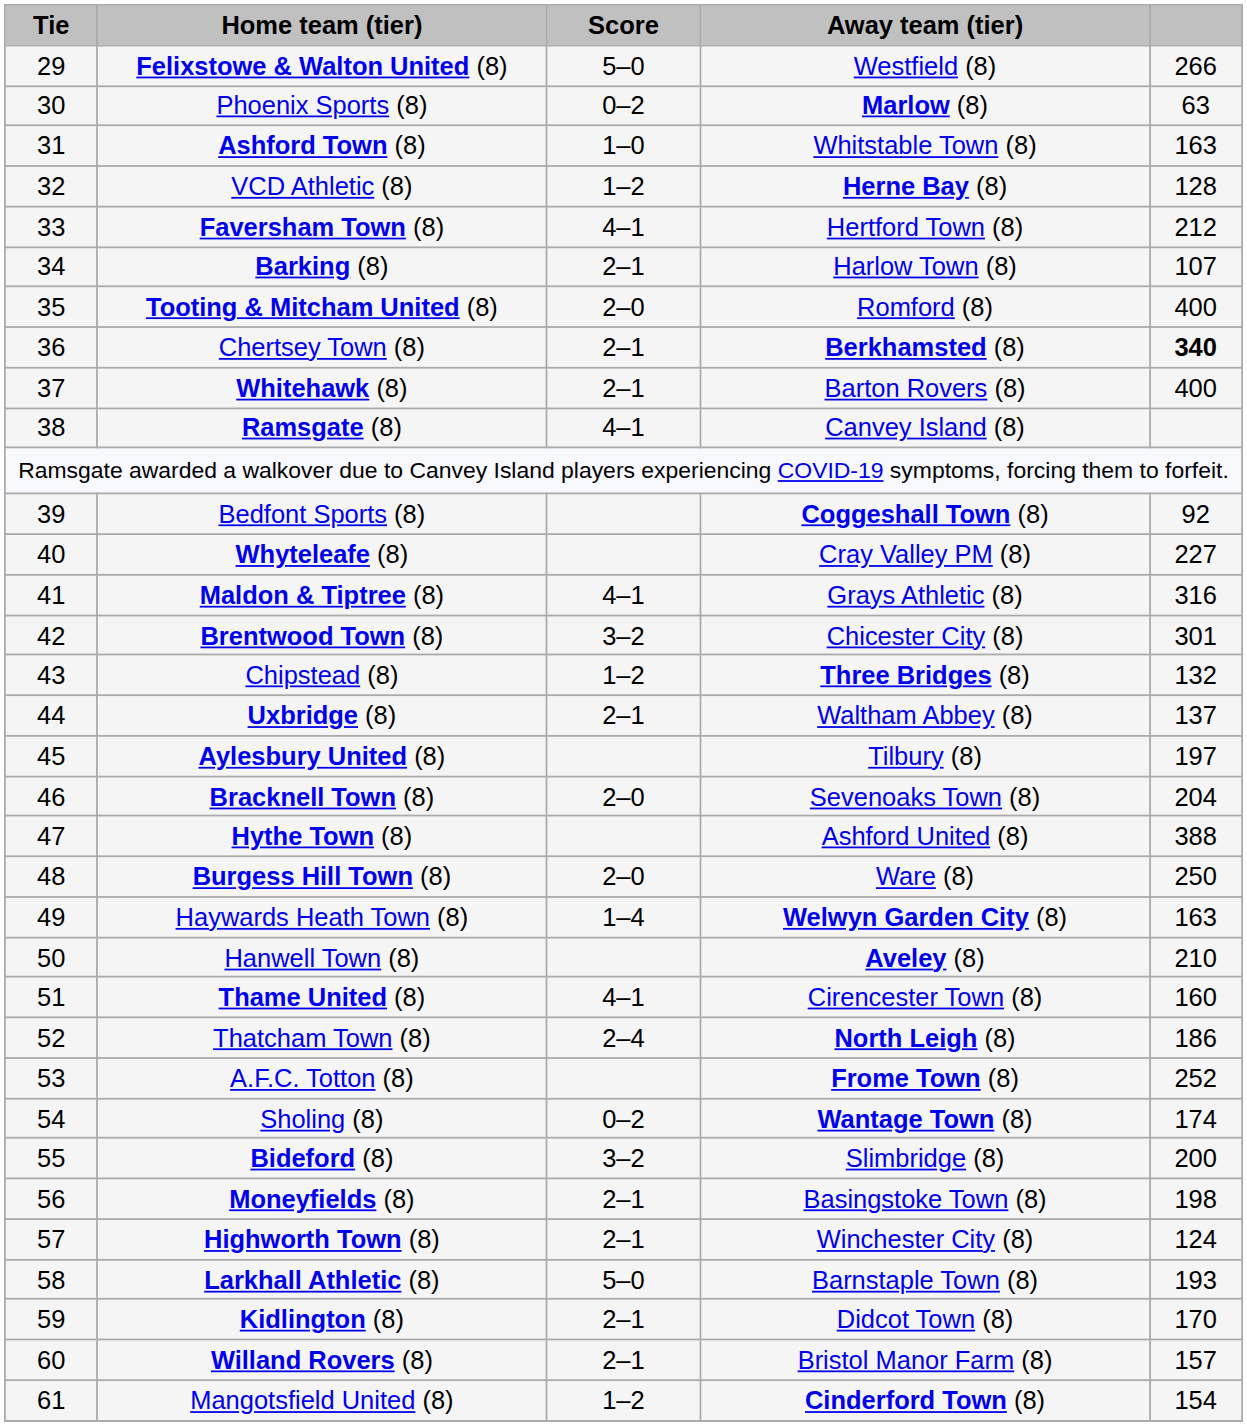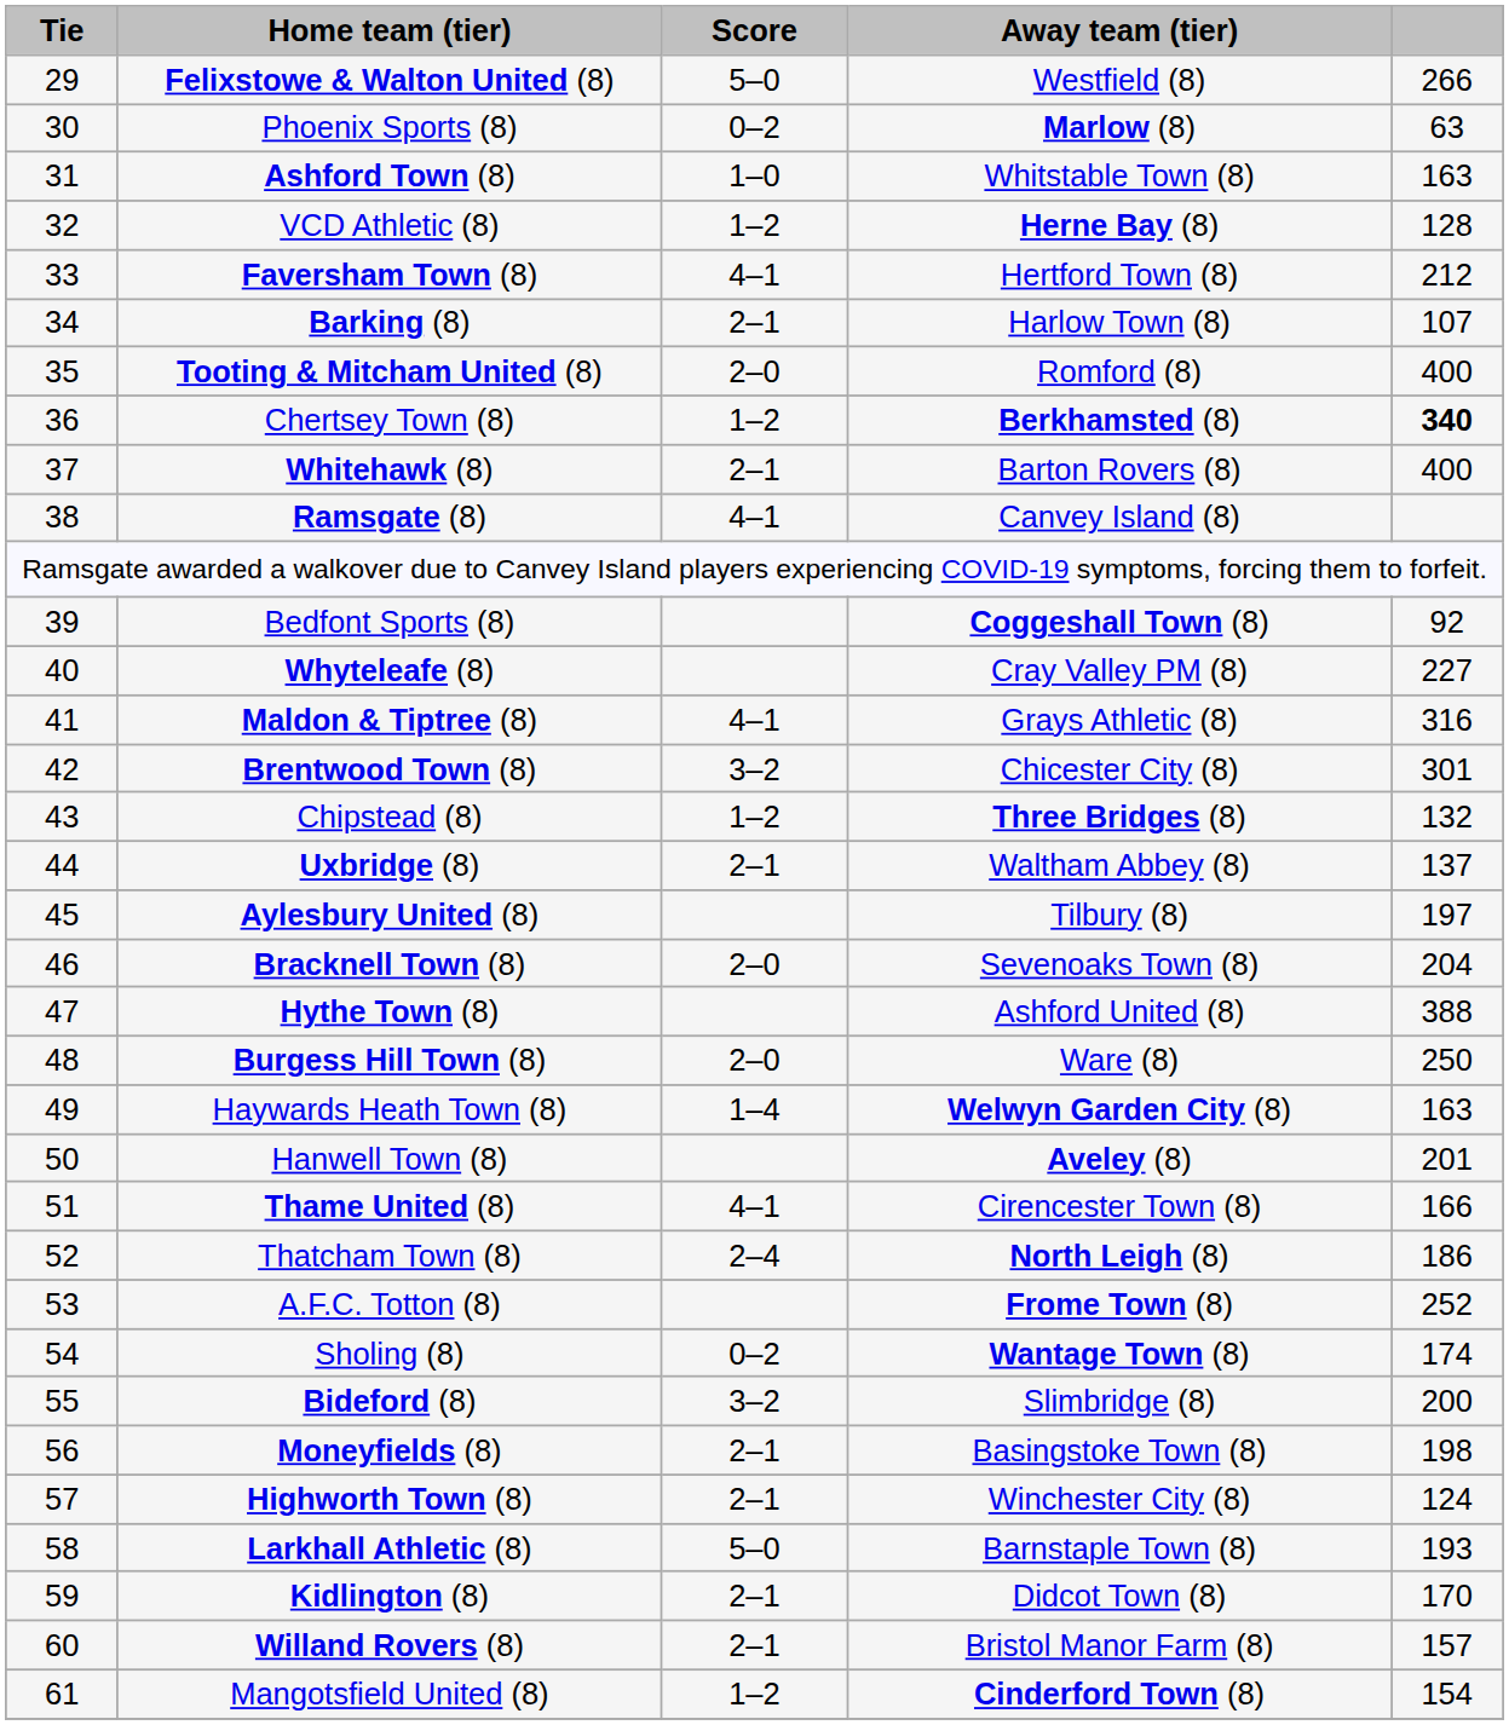 <table class="wikitable" style="width: 700px; background:WhiteSmoke; text-align:center; font-size:90%">
 <tr>
 <td scope="col" style="width:  7.50%; background:silver;"><strong>Tie</strong></td>
 <td scope="col" style="width: 36.25%; background:silver;"><strong>Home team (tier)</strong></td>
 <td scope="col" style="width: 12.50%; background:silver;"><strong>Score</strong></td>
 <td scope="col" style="width: 36.25%; background:silver;"><strong>Away team (tier)</strong></td>
 <td scope="col" style="width:  7.50%; background:silver;"><strong></strong></td>
 </tr>
 <tr>
 <td>29</td>
 <td><strong><a href='#'>Felixstowe & Walton United</a></strong> (8)</td>
 <td>5–0</td>
 <td><a href='#'>Westfield</a> (8)</td>
 <td>266</td>
 </tr>
 <tr>
 <td>30</td>
 <td><a href='#'>Phoenix Sports</a> (8)</td>
 <td>0–2</td>
 <td><strong><a href='#'>Marlow</a></strong> (8)</td>
 <td>63</td>
 </tr>
 <tr>
 <td>31</td>
 <td><strong><a href='#'>Ashford Town</a></strong> (8)</td>
 <td>1–0</td>
 <td><a href='#'>Whitstable Town</a> (8)</td>
 <td>163</td>
 </tr>
 <tr>
 <td>32</td>
 <td><a href='#'>VCD Athletic</a> (8)</td>
 <td>1–2</td>
 <td><strong><a href='#'>Herne Bay</a></strong> (8)</td>
 <td>128</td>
 </tr>
 <tr>
 <td>33</td>
 <td><strong><a href='#'>Faversham Town</a></strong> (8)</td>
 <td>4–1</td>
 <td><a href='#'>Hertford Town</a> (8)</td>
 <td>212</td>
 </tr>
 <tr>
 <td>34</td>
 <td><strong><a href='#'>Barking</a></strong> (8)</td>
 <td>2–1</td>
 <td><a href='#'>Harlow Town</a> (8)</td>
 <td>107</td>
 </tr>
 <tr>
 <td>35</td>
 <td><strong><a href='#'>Tooting & Mitcham United</a></strong> (8)</td>
 <td>2–0</td>
 <td><a href='#'>Romford</a> (8)</td>
 <td>400</td>
 </tr>
 <tr>
 <td>36</td>
 <td><a href='#'>Chertsey Town</a> (8)</td>
-<td>2–1</td>
+<td>1–2</td>
 <td><strong><a href='#'>Berkhamsted</a></strong> (8)</td>
 <td><strong>340</strong></td>
 </tr>
 <tr>
 <td>37</td>
 <td><strong><a href='#'>Whitehawk</a></strong> (8)</td>
 <td>2–1</td>
 <td><a href='#'>Barton Rovers</a> (8)</td>
 <td>400</td>
 </tr>
 <tr>
 <td>38</td>
 <td><strong><a href='#'>Ramsgate</a></strong> (8)</td>
 <td>4–1</td>
 <td><a href='#'>Canvey Island</a> (8)</td>
 <td></td>
 </tr>
 <tr>
 <td colspan="5" style="background:GhostWhite; height:20px; text-align:center; font-size:90%">Ramsgate awarded a walkover due to Canvey Island players experiencing <a href='#'>COVID-19</a> symptoms, forcing them to forfeit.</td>
 </tr>
 <tr>
 <td>39</td>
 <td><a href='#'>Bedfont Sports</a> (8)</td>
 <td></td>
 <td><strong><a href='#'>Coggeshall Town</a></strong> (8)</td>
 <td>92</td>
 </tr>
 <tr>
 <td>40</td>
 <td><strong><a href='#'>Whyteleafe</a></strong> (8)</td>
 <td></td>
 <td><a href='#'>Cray Valley PM</a> (8)</td>
 <td>227</td>
 </tr>
 <tr>
 <td>41</td>
 <td><strong><a href='#'>Maldon & Tiptree</a></strong> (8)</td>
 <td>4–1</td>
 <td><a href='#'>Grays Athletic</a> (8)</td>
 <td>316</td>
 </tr>
 <tr>
 <td>42</td>
 <td><strong><a href='#'>Brentwood Town</a></strong> (8)</td>
 <td>3–2</td>
 <td><a href='#'>Chicester City</a> (8)</td>
 <td>301</td>
 </tr>
 <tr>
 <td>43</td>
 <td><a href='#'>Chipstead</a> (8)</td>
 <td>1–2</td>
 <td><strong><a href='#'>Three Bridges</a></strong> (8)</td>
 <td>132</td>
 </tr>
 <tr>
 <td>44</td>
 <td><strong><a href='#'>Uxbridge</a></strong> (8)</td>
 <td>2–1</td>
 <td><a href='#'>Waltham Abbey</a> (8)</td>
 <td>137</td>
 </tr>
 <tr>
 <td>45</td>
 <td><strong><a href='#'>Aylesbury United</a></strong> (8)</td>
 <td></td>
 <td><a href='#'>Tilbury</a> (8)</td>
 <td>197</td>
 </tr>
 <tr>
 <td>46</td>
 <td><strong><a href='#'>Bracknell Town</a></strong> (8)</td>
 <td>2–0</td>
 <td><a href='#'>Sevenoaks Town</a> (8)</td>
 <td>204</td>
 </tr>
 <tr>
 <td>47</td>
 <td><strong><a href='#'>Hythe Town</a></strong> (8)</td>
 <td></td>
 <td><a href='#'>Ashford United</a> (8)</td>
 <td>388</td>
 </tr>
 <tr>
 <td>48</td>
 <td><strong><a href='#'>Burgess Hill Town</a></strong> (8)</td>
 <td>2–0</td>
 <td><a href='#'>Ware</a> (8)</td>
 <td>250</td>
 </tr>
 <tr>
 <td>49</td>
 <td><a href='#'>Haywards Heath Town</a> (8)</td>
 <td>1–4</td>
 <td><strong><a href='#'>Welwyn Garden City</a></strong> (8)</td>
 <td>163</td>
 </tr>
 <tr>
 <td>50</td>
 <td><a href='#'>Hanwell Town</a> (8)</td>
 <td></td>
 <td><strong><a href='#'>Aveley</a></strong> (8)</td>
-<td>210</td>
+<td>201</td>
 </tr>
 <tr>
 <td>51</td>
 <td><strong><a href='#'>Thame United</a></strong> (8)</td>
 <td>4–1</td>
 <td><a href='#'>Cirencester Town</a> (8)</td>
-<td>160</td>
+<td>166</td>
 </tr>
 <tr>
 <td>52</td>
 <td><a href='#'>Thatcham Town</a> (8)</td>
 <td>2–4</td>
 <td><strong><a href='#'>North Leigh</a></strong> (8)</td>
 <td>186</td>
 </tr>
 <tr>
 <td>53</td>
 <td><a href='#'>A.F.C. Totton</a> (8)</td>
 <td></td>
 <td><strong><a href='#'>Frome Town</a></strong> (8)</td>
 <td>252</td>
 </tr>
 <tr>
 <td>54</td>
 <td><a href='#'>Sholing</a> (8)</td>
 <td>0–2</td>
 <td><strong><a href='#'>Wantage Town</a></strong> (8)</td>
 <td>174</td>
 </tr>
 <tr>
 <td>55</td>
 <td><strong><a href='#'>Bideford</a></strong> (8)</td>
 <td>3–2</td>
 <td><a href='#'>Slimbridge</a> (8)</td>
 <td>200</td>
 </tr>
 <tr>
 <td>56</td>
 <td><strong><a href='#'>Moneyfields</a></strong> (8)</td>
 <td>2–1</td>
 <td><a href='#'>Basingstoke Town</a> (8)</td>
 <td>198</td>
 </tr>
 <tr>
 <td>57</td>
 <td><strong><a href='#'>Highworth Town</a></strong> (8)</td>
 <td>2–1</td>
 <td><a href='#'>Winchester City</a> (8)</td>
 <td>124</td>
 </tr>
 <tr>
 <td>58</td>
 <td><strong><a href='#'>Larkhall Athletic</a></strong> (8)</td>
 <td>5–0</td>
 <td><a href='#'>Barnstaple Town</a> (8)</td>
 <td>193</td>
 </tr>
 <tr>
 <td>59</td>
 <td><strong><a href='#'>Kidlington</a></strong> (8)</td>
 <td>2–1</td>
 <td><a href='#'>Didcot Town</a> (8)</td>
 <td>170</td>
 </tr>
 <tr>
 <td>60</td>
 <td><strong><a href='#'>Willand Rovers</a></strong> (8)</td>
 <td>2–1</td>
 <td><a href='#'>Bristol Manor Farm</a> (8)</td>
 <td>157</td>
 </tr>
 <tr>
 <td>61</td>
 <td><a href='#'>Mangotsfield United</a> (8)</td>
 <td>1–2</td>
 <td><strong><a href='#'>Cinderford Town</a></strong> (8)</td>
 <td>154</td>
 </tr>
 <tr>
 </tr>
 </table>
